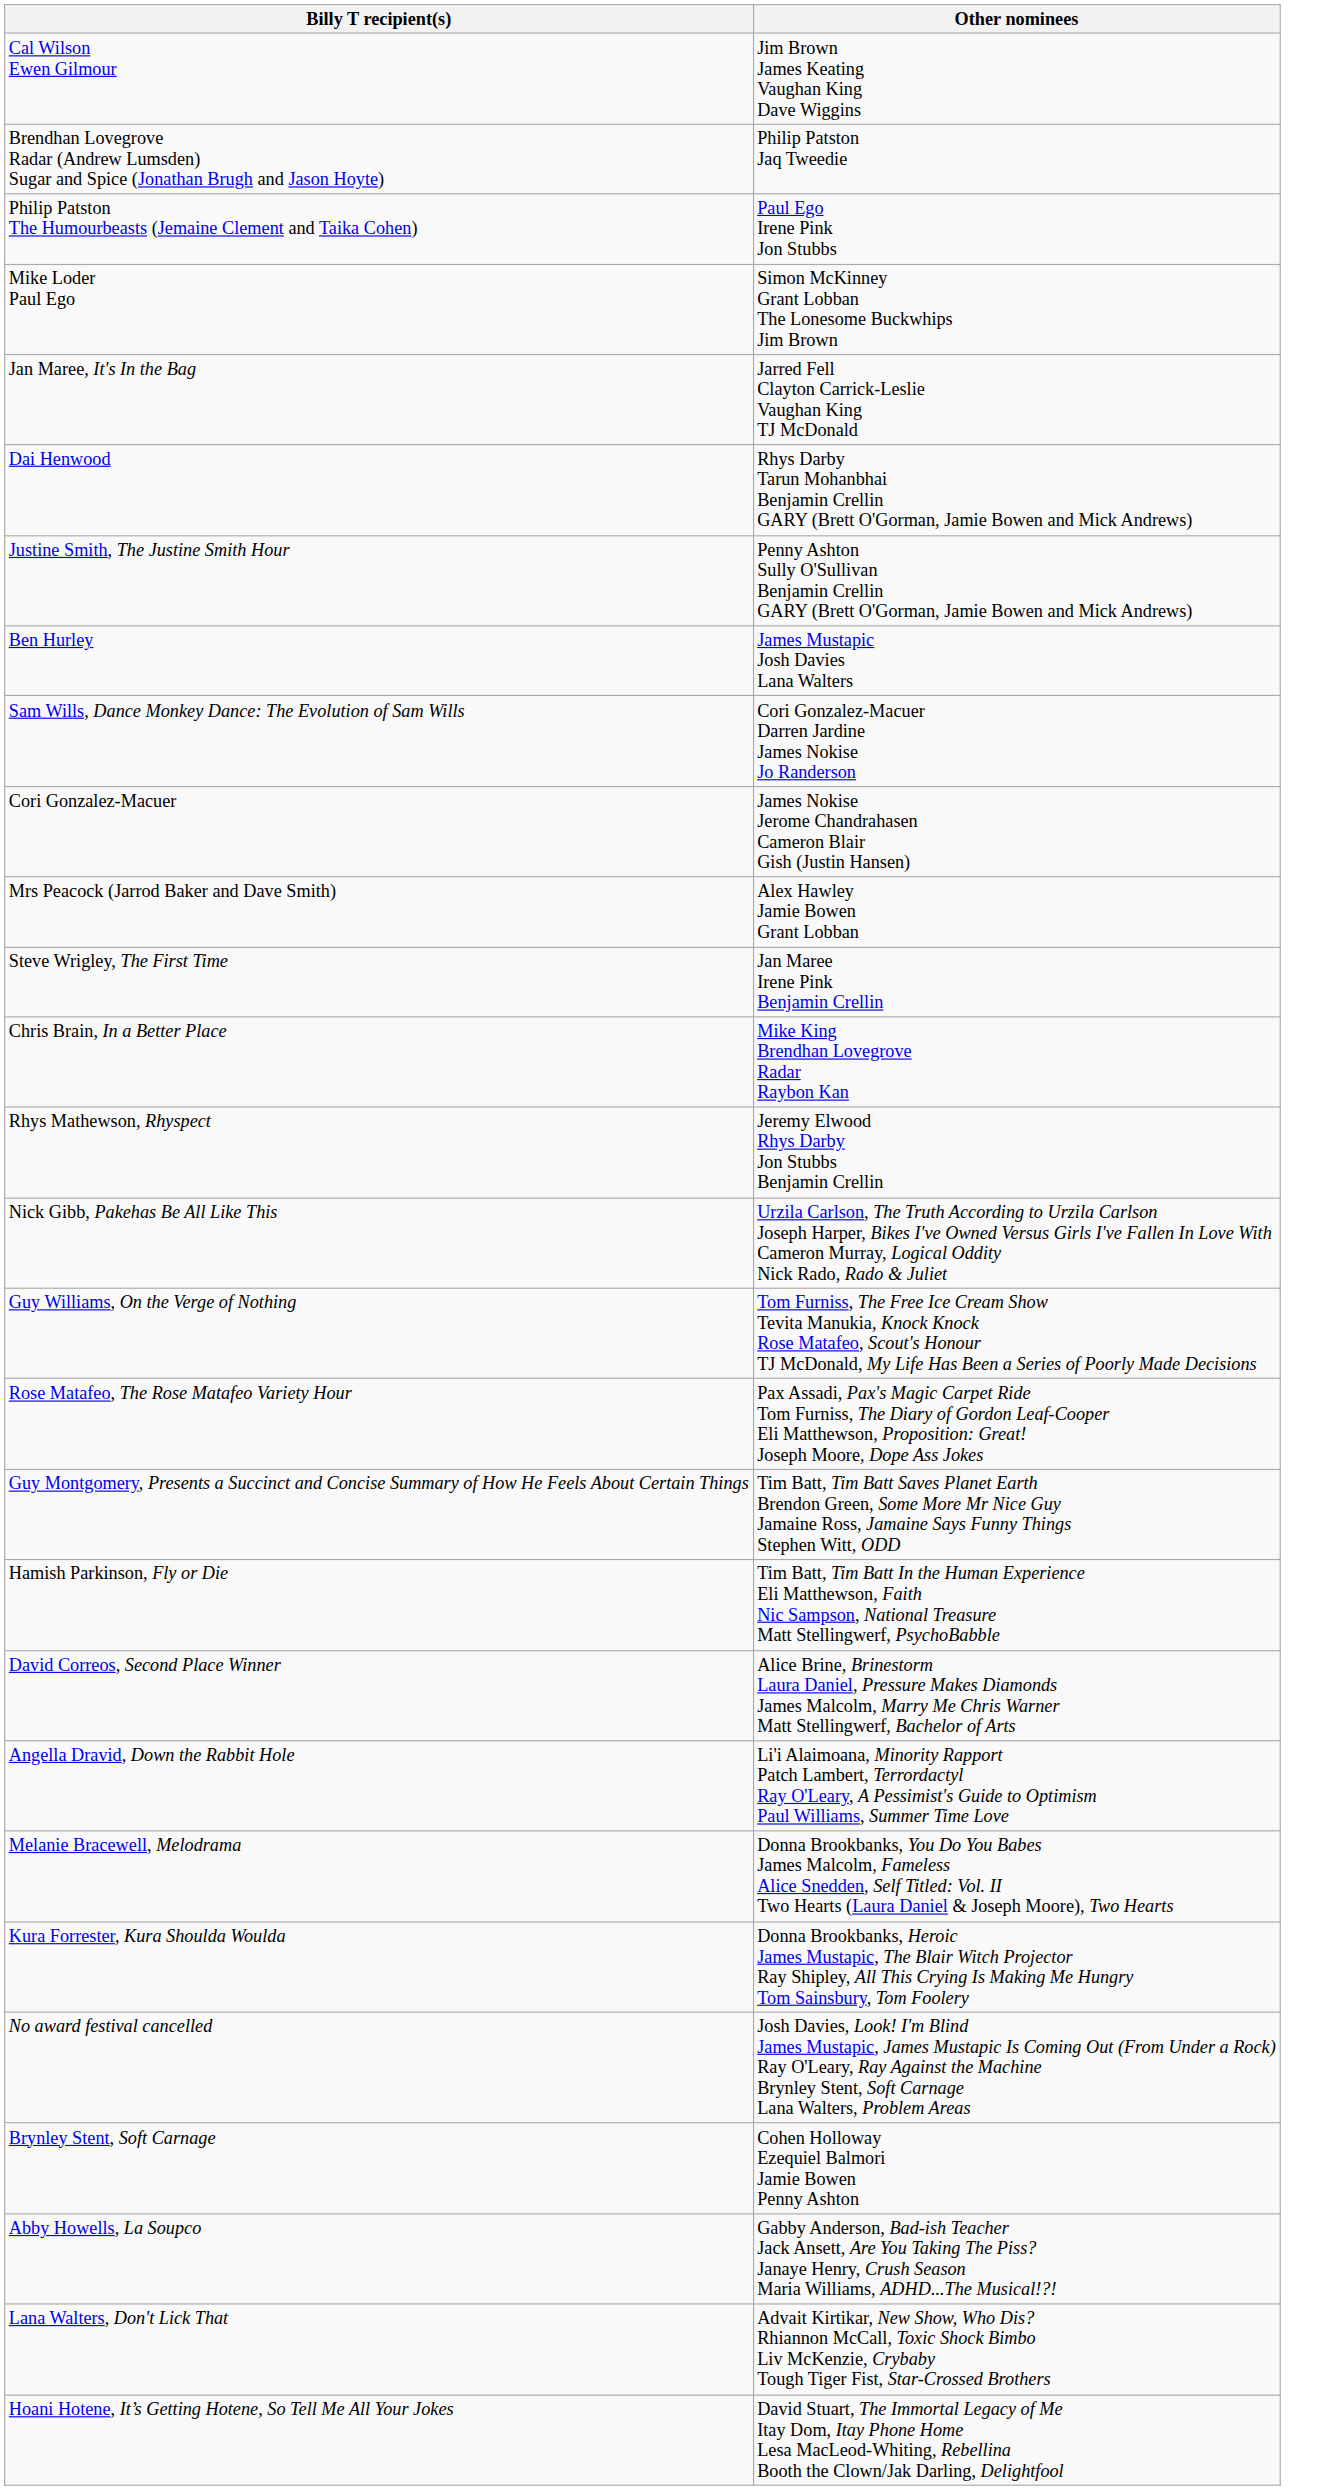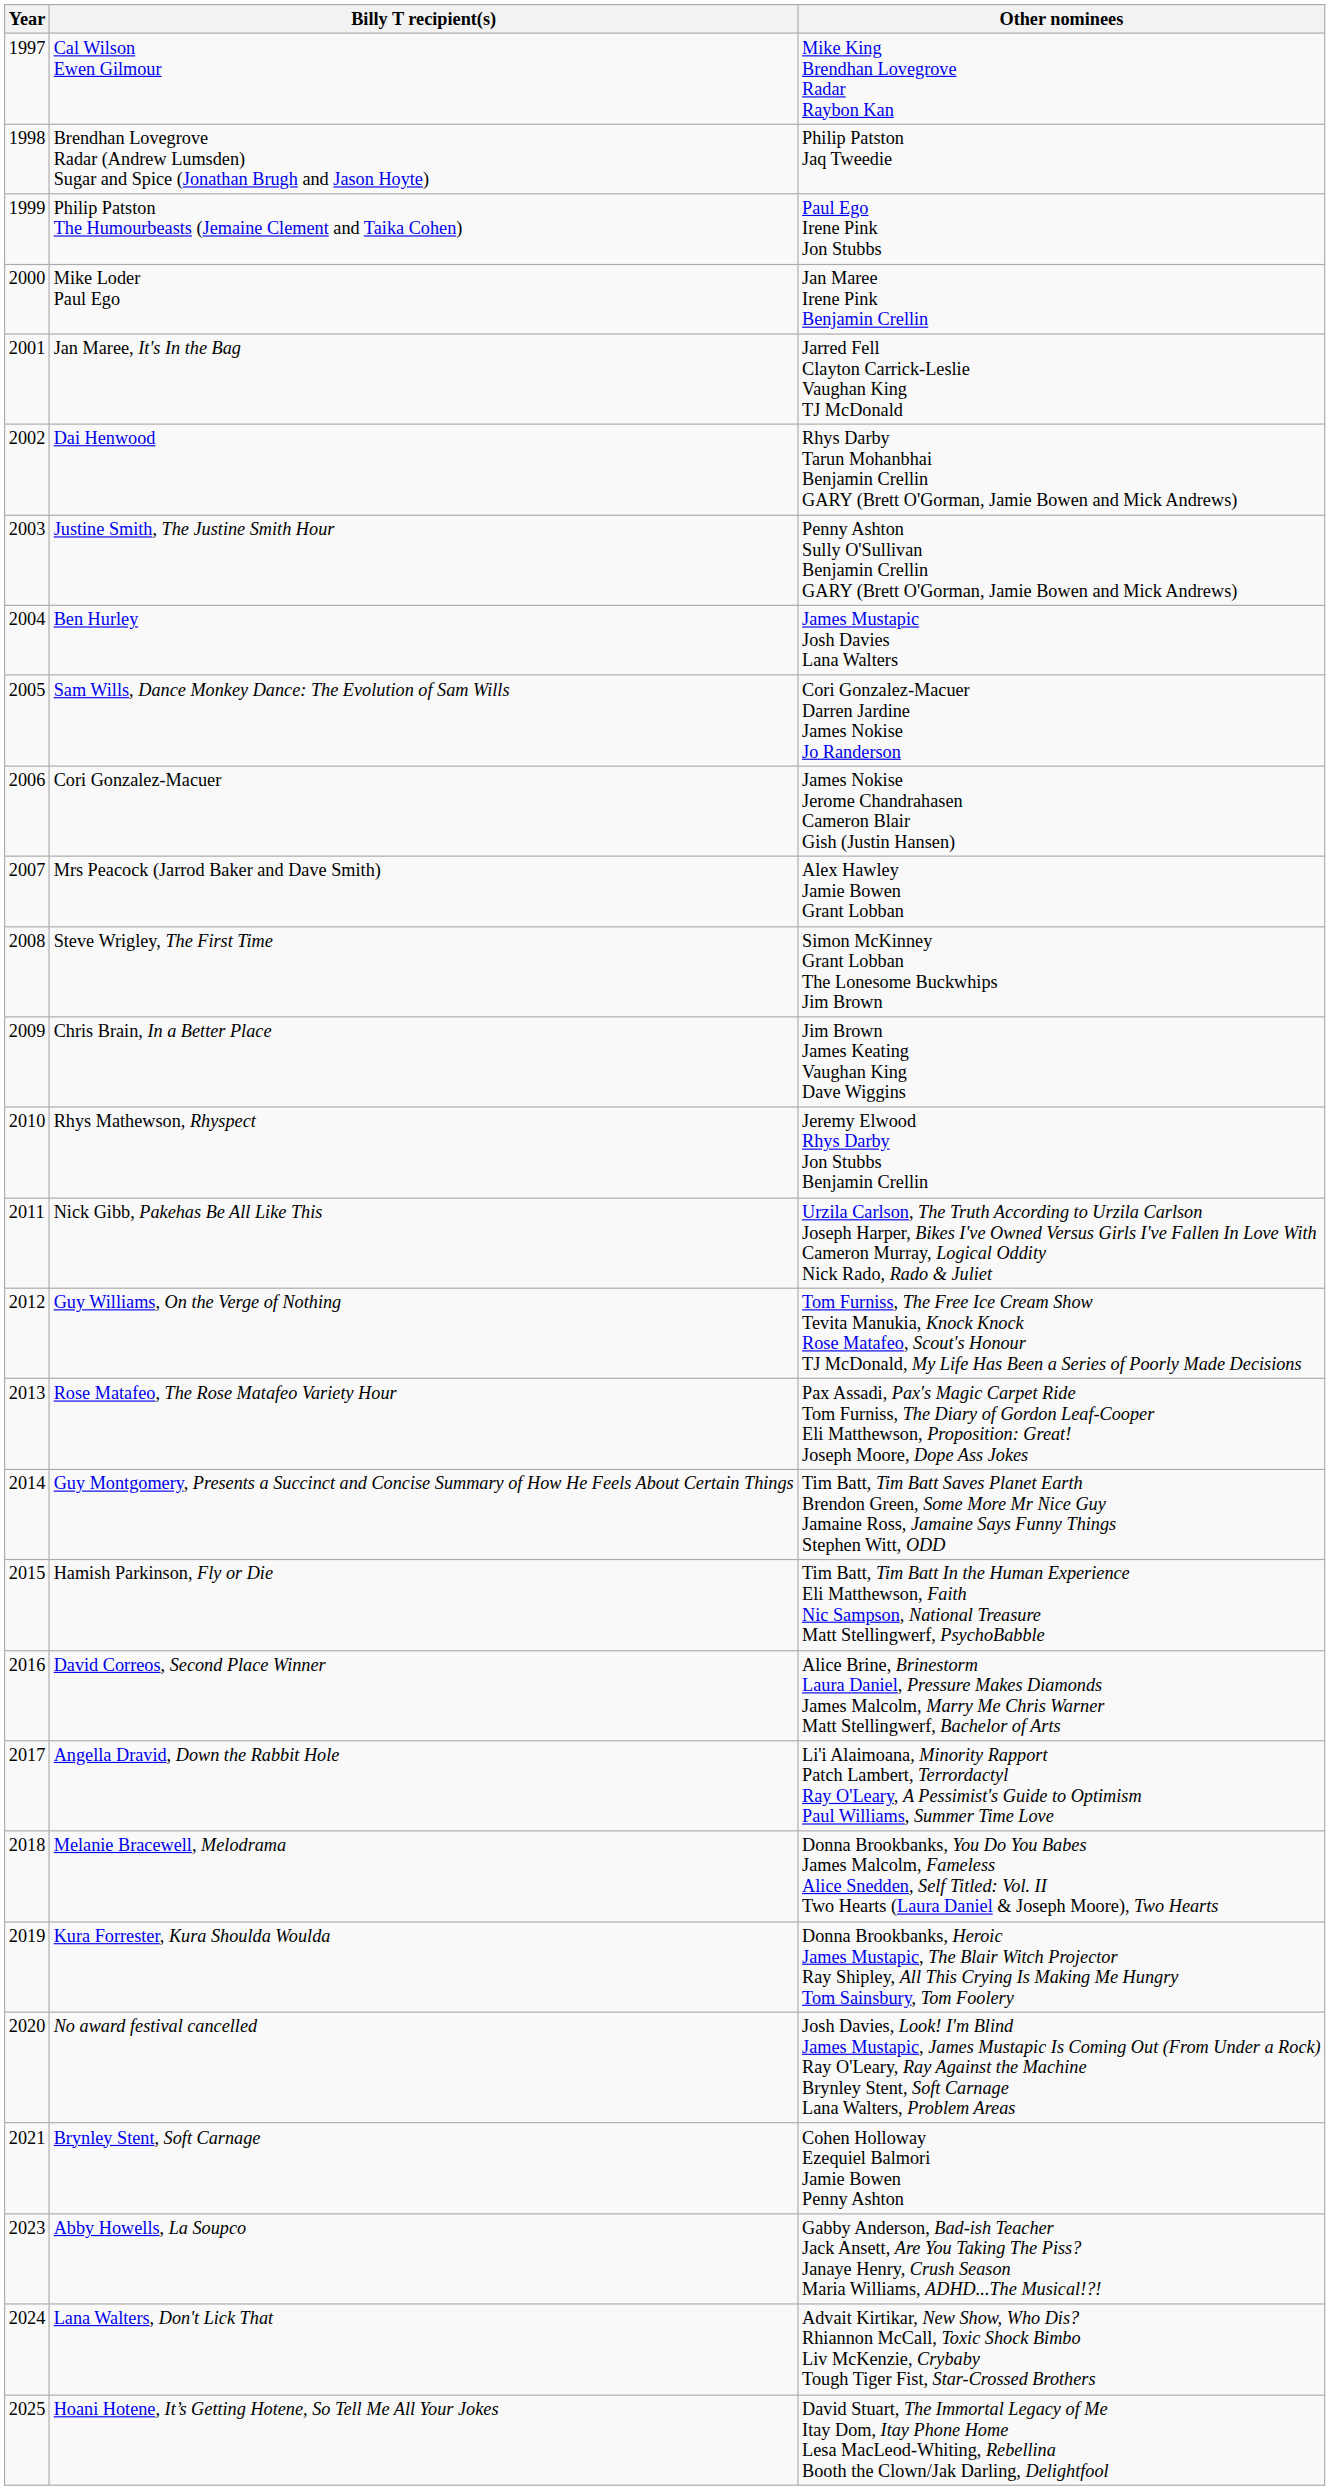 <table class="wikitable">
 <tr>
+<th>Year</th>
 <th align=left>Billy T recipient(s)</th>
 <th align=left>Other nominees</th>
 </tr>
 <tr>
+<td valign=top>1997</td>
 <td valign=top><a href='#'>Cal Wilson</a><br><a href='#'>Ewen Gilmour</a></td>
-<td>Jim Brown<br>James Keating<br>Vaughan King<br>Dave Wiggins</td>
+<td><a href='#'>Mike King</a><br><a href='#'>Brendhan Lovegrove</a><br><a href='#'>Radar</a><br><a href='#'>Raybon Kan</a></td>
 </tr>
 <tr>
+<td valign=top>1998</td>
 <td>Brendhan Lovegrove<br>Radar (Andrew Lumsden)<br>Sugar and Spice (<a href='#'>Jonathan Brugh</a> and <a href='#'>Jason Hoyte</a>)</td>
 <td valign=top>Philip Patston<br>Jaq Tweedie</td>
 </tr>
 <tr>
+<td valign=top>1999</td>
 <td valign=top>Philip Patston<br><a href='#'>The Humourbeasts</a> (<a href='#'>Jemaine Clement</a> and <a href='#'>Taika Cohen</a>)</td>
 <td><a href='#'>Paul Ego</a><br>Irene Pink<br>Jon Stubbs</td>
 </tr>
 <tr>
+<td valign=top>2000</td>
 <td valign=top>Mike Loder<br>Paul Ego</td>
-<td>Simon McKinney<br>Grant Lobban<br>The Lonesome Buckwhips<br>Jim Brown</td>
+<td>Jan Maree<br>Irene Pink<br><a href='#'>Benjamin Crellin</a></td>
 </tr>
 <tr>
+<td valign=top>2001</td>
 <td valign=top>Jan Maree, <em>It's In the Bag</em></td>
 <td>Jarred Fell<br>Clayton Carrick-Leslie<br>Vaughan King<br>TJ McDonald</td>
 </tr>
 <tr>
+<td valign=top>2002</td>
 <td valign=top><a href='#'>Dai Henwood</a></td>
 <td>Rhys Darby<br>Tarun Mohanbhai<br>Benjamin Crellin<br>GARY (Brett O'Gorman, Jamie Bowen and Mick Andrews)</td>
 </tr>
 <tr>
+<td valign=top>2003</td>
 <td valign=top><a href='#'>Justine Smith</a>, <em>The Justine Smith Hour</em></td>
 <td>Penny Ashton<br>Sully O'Sullivan<br>Benjamin Crellin<br>GARY (Brett O'Gorman, Jamie Bowen and Mick Andrews)</td>
 </tr>
 <tr>
+<td valign=top>2004</td>
 <td valign=top><a href='#'>Ben Hurley</a></td>
 <td><a href='#'>James Mustapic</a><br>Josh Davies<br>Lana Walters</td>
 </tr>
 <tr>
+<td valign=top>2005</td>
 <td valign=top><a href='#'>Sam Wills</a>, <em>Dance Monkey Dance: The Evolution of Sam Wills</em></td>
 <td>Cori Gonzalez-Macuer<br>Darren Jardine<br>James Nokise<br><a href='#'>Jo Randerson</a></td>
 </tr>
 <tr>
+<td valign=top>2006</td>
 <td valign=top>Cori Gonzalez-Macuer</td>
 <td>James Nokise<br>Jerome Chandrahasen<br>Cameron Blair<br>Gish (Justin Hansen)</td>
 </tr>
 <tr>
+<td valign=top>2007</td>
 <td valign=top>Mrs Peacock (Jarrod Baker and Dave Smith)</td>
 <td>Alex Hawley<br>Jamie Bowen<br>Grant Lobban</td>
 </tr>
 <tr>
+<td valign=top>2008</td>
 <td valign=top>Steve Wrigley, <em>The First Time</em></td>
-<td>Jan Maree<br>Irene Pink<br><a href='#'>Benjamin Crellin</a></td>
+<td>Simon McKinney<br>Grant Lobban<br>The Lonesome Buckwhips<br>Jim Brown</td>
 </tr>
 <tr>
+<td valign=top>2009</td>
 <td valign=top>Chris Brain, <em>In a Better Place</em></td>
-<td><a href='#'>Mike King</a><br><a href='#'>Brendhan Lovegrove</a><br><a href='#'>Radar</a><br><a href='#'>Raybon Kan</a></td>
+<td>Jim Brown<br>James Keating<br>Vaughan King<br>Dave Wiggins</td>
 </tr>
 <tr>
+<td valign=top>2010</td>
 <td valign=top>Rhys Mathewson, <em>Rhyspect</em></td>
 <td>Jeremy Elwood<br><a href='#'>Rhys Darby</a><br>Jon Stubbs<br>Benjamin Crellin</td>
 </tr>
 <tr>
+<td valign=top>2011</td>
 <td valign=top>Nick Gibb, <em>Pakehas Be All Like This</em></td>
 <td><a href='#'>Urzila Carlson</a>, <em>The Truth According to Urzila Carlson</em><br>Joseph Harper, <em>Bikes I've Owned Versus Girls I've Fallen In Love With</em><br>Cameron Murray, <em>Logical Oddity</em><br>Nick Rado, <em>Rado & Juliet</em></td>
 </tr>
 <tr>
+<td valign=top>2012</td>
 <td valign=top><a href='#'>Guy Williams</a>, <em>On the Verge of Nothing</em></td>
 <td><a href='#'>Tom Furniss</a>, <em>The Free Ice Cream Show</em><br>Tevita Manukia, <em>Knock Knock</em><br><a href='#'>Rose Matafeo</a>, <em>Scout's Honour</em><br>TJ McDonald, <em>My Life Has Been a Series of Poorly Made Decisions</em></td>
 </tr>
 <tr>
+<td valign=top>2013</td>
 <td valign=top><a href='#'>Rose Matafeo</a>, <em>The Rose Matafeo Variety Hour</em></td>
 <td>Pax Assadi, <em>Pax's Magic Carpet Ride</em><br>Tom Furniss, <em>The Diary of Gordon Leaf-Cooper</em><br>Eli Matthewson, <em>Proposition: Great!</em><br>Joseph Moore, <em>Dope Ass Jokes</em></td>
 </tr>
 <tr>
+<td valign=top>2014</td>
 <td valign=top><a href='#'>Guy Montgomery</a>, <em>Presents a Succinct and Concise Summary of How He Feels About Certain Things</em></td>
 <td>Tim Batt, <em>Tim Batt Saves Planet Earth</em><br>Brendon Green, <em>Some More Mr Nice Guy</em><br>Jamaine Ross, <em>Jamaine Says Funny Things</em><br>Stephen Witt, <em>ODD</em></td>
 </tr>
 <tr>
+<td valign=top>2015</td>
 <td valign=top>Hamish Parkinson, <em>Fly or Die</em></td>
 <td>Tim Batt, <em>Tim Batt In the Human Experience</em><br>Eli Matthewson, <em>Faith</em><br><a href='#'>Nic Sampson</a>, <em>National Treasure</em><br>Matt Stellingwerf, <em>PsychoBabble</em></td>
 </tr>
 <tr>
+<td valign=top>2016</td>
 <td valign=top><a href='#'>David Correos</a>, <em>Second Place Winner</em></td>
 <td>Alice Brine, <em>Brinestorm</em><br><a href='#'>Laura Daniel</a>, <em>Pressure Makes Diamonds</em><br>James Malcolm, <em>Marry Me Chris Warner</em><br>Matt Stellingwerf, <em>Bachelor of Arts</em></td>
 </tr>
 <tr>
+<td valign=top>2017</td>
 <td valign=top><a href='#'>Angella Dravid</a>, <em>Down the Rabbit Hole</em></td>
 <td>Li'i Alaimoana, <em>Minority Rapport</em><br>Patch Lambert, <em>Terrordactyl</em><br><a href='#'>Ray O'Leary</a>, <em>A Pessimist's Guide to Optimism</em><br><a href='#'>Paul Williams</a>, <em>Summer Time Love</em></td>
 </tr>
 <tr>
+<td valign=top>2018</td>
 <td valign=top><a href='#'>Melanie Bracewell</a>, <em>Melodrama</em></td>
 <td>Donna Brookbanks, <em>You Do You Babes</em><br>James Malcolm, <em>Fameless</em><br><a href='#'>Alice Snedden</a>, <em>Self Titled: Vol. II</em><br>Two Hearts (<a href='#'>Laura Daniel</a> & Joseph Moore), <em>Two Hearts</em></td>
 </tr>
 <tr>
+<td valign=top>2019</td>
 <td valign=top><a href='#'>Kura Forrester</a>, <em>Kura Shoulda Woulda</em></td>
 <td>Donna Brookbanks, <em>Heroic</em><br><a href='#'>James Mustapic</a>, <em>The Blair Witch Projector</em><br>Ray Shipley, <em>All This Crying Is Making Me Hungry</em><br><a href='#'>Tom Sainsbury</a>, <em>Tom Foolery</em></td>
 </tr>
 <tr>
+<td valign=top>2020</td>
 <td valign=top><em>No award  festival cancelled</em></td>
 <td>Josh Davies, <em>Look! I'm Blind</em><br><a href='#'>James Mustapic</a>, <em>James Mustapic Is Coming Out (From Under a Rock)</em><br>Ray O'Leary, <em>Ray Against the Machine</em><br>Brynley Stent, <em>Soft Carnage</em><br>Lana Walters, <em>Problem Areas</em></td>
 </tr>
 <tr>
+<td valign=top>2021</td>
 <td valign=top><a href='#'>Brynley Stent</a>, <em>Soft Carnage</em></td>
 <td>Cohen Holloway<br>Ezequiel Balmori<br>Jamie Bowen<br>Penny Ashton</td>
 </tr>
 <tr>
+<td valign=top>2023</td>
 <td valign=top><a href='#'>Abby Howells</a>, <em>La Soupco</em></td>
 <td>Gabby Anderson, <em>Bad-ish Teacher</em><br>Jack Ansett, <em>Are You Taking The Piss?</em><br>Janaye Henry, <em>Crush Season</em><br>Maria Williams, <em>ADHD...The Musical!?!</em></td>
 </tr>
 <tr>
+<td valign=top>2024</td>
 <td valign=top><a href='#'>Lana Walters</a>, <em>Don't Lick That</em></td>
 <td>Advait Kirtikar, <em>New Show, Who Dis?</em><br>Rhiannon McCall, <em>Toxic Shock Bimbo</em><br>Liv McKenzie, <em>Crybaby</em><br>Tough Tiger Fist, <em>Star-Crossed Brothers</em></td>
 </tr>
 <tr>
+<td valign=top>2025</td>
 <td valign=top><a href='#'>Hoani Hotene</a>, <em>It’s Getting Hotene, So Tell Me All Your Jokes</em> </td>
 <td>David Stuart, <em>The Immortal Legacy of Me</em> <br>Itay Dom, <em>Itay Phone Home</em>  <br>Lesa MacLeod-Whiting, <em>Rebellina</em> <br>Booth the Clown/Jak Darling, <em>Delightfool</em></td>
 </tr>
 </table>
